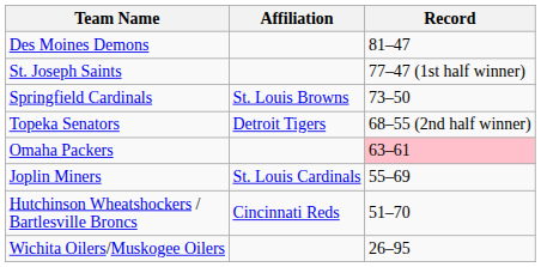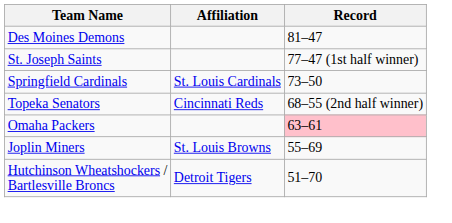 <table class="wikitable">
 <tr>
 <th>Team Name</th>
 <th>Affiliation</th>
 <th>Record</th>
 </tr>
 <tr>
 <td><a href='#'>Des Moines Demons</a></td>
 <td></td>
 <td>81–47</td>
 </tr>
 <tr>
 <td><a href='#'>St. Joseph Saints</a></td>
 <td></td>
 <td>77–47 (1st half winner)</td>
 </tr>
 <tr>
 <td><a href='#'>Springfield Cardinals</a></td>
-<td><a href='#'>St. Louis Browns</a></td>
+<td><a href='#'>St. Louis Cardinals</a></td>
 <td>73–50</td>
 </tr>
 <tr>
 <td><a href='#'>Topeka Senators</a></td>
-<td><a href='#'>Detroit Tigers</a></td>
+<td><a href='#'>Cincinnati Reds</a></td>
 <td>68–55 (2nd half winner)</td>
 </tr>
 <tr>
 <td><a href='#'>Omaha Packers</a></td>
 <td></td>
 <td style="background: pink;">63–61</td>
 </tr>
 <tr>
 <td><a href='#'>Joplin Miners</a></td>
-<td><a href='#'>St. Louis Cardinals</a></td>
+<td><a href='#'>St. Louis Browns</a></td>
 <td>55–69</td>
 </tr>
 <tr>
 <td><a href='#'>Hutchinson Wheatshockers</a> /<br><a href='#'>Bartlesville Broncs</a></td>
-<td><a href='#'>Cincinnati Reds</a></td>
+<td><a href='#'>Detroit Tigers</a></td>
 <td>51–70</td>
 </tr>
-<tr>
-<td><a href='#'>Wichita Oilers</a>/<a href='#'>Muskogee Oilers</a></td>
-<td></td>
-<td>26–95</td>
-</tr>
 </table>
